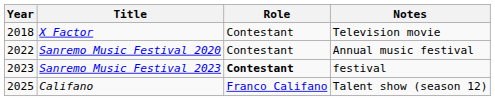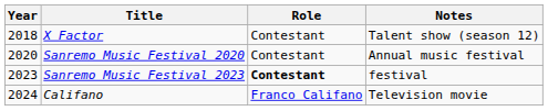 <table class="wikitable plainrowheaders sortable">
 <tr>
 <th scope="col">Year</th>
 <th scope="col">Title</th>
 <th scope="col">Role</th>
 <th scope="col" class="unsortable">Notes</th>
 </tr>
 <tr>
 <td>2018</td>
 <td><em><a href='#'>X Factor</a></em></td>
 <td>Contestant</td>
-<td>Television movie</td>
+<td>Talent show (season 12)</td>
 </tr>
 <tr>
-<td>2022</td>
+<td>2020</td>
 <td><em><a href='#'>Sanremo Music Festival 2020</a></em></td>
 <td>Contestant</td>
 <td>Annual music festival</td>
 </tr>
 <tr>
 <td>2023</td>
 <td><em><a href='#'>Sanremo Music Festival 2023</a></em></td>
 <td><strong>Contestant</strong></td>
 <td> festival</td>
 </tr>
 <tr>
-<td>2025</td>
+<td>2024</td>
 <td><em>Califano</em></td>
 <td><a href='#'>Franco Califano</a></td>
-<td>Talent show (season 12)</td>
+<td>Television movie</td>
 </tr>
 </table>
